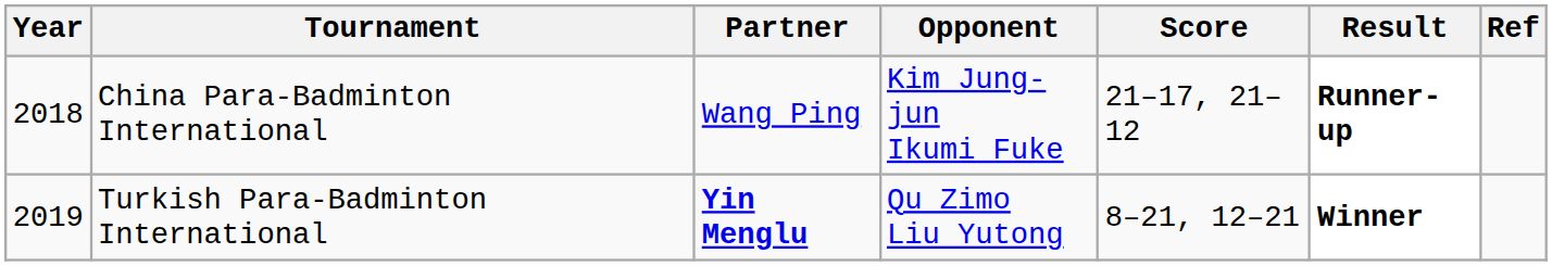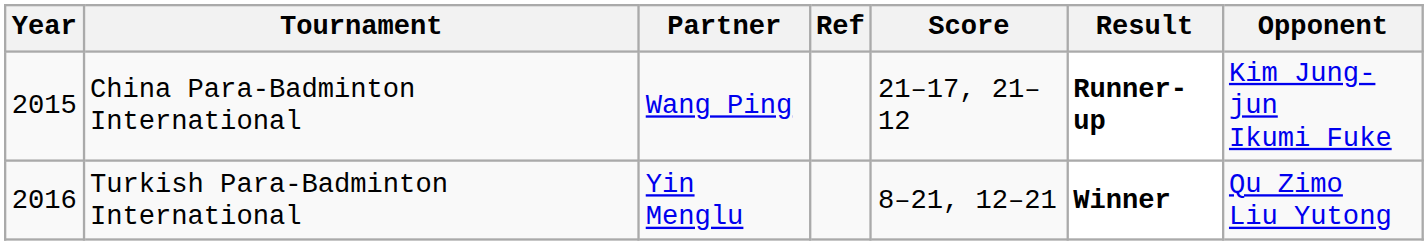 <table class="sortable wikitable" style="font-size: 90%;">
 <tr>
 <th>Year</th>
 <th>Tournament</th>
 <th>Partner</th>
-<th>Opponent</th>
+<th>Ref</th>
 <th>Score</th>
 <th>Result</th>
-<th>Ref</th>
+<th>Opponent</th>
 </tr>
 <tr>
-<td align="center">2018</td>
+<td align="center">2015</td>
 <td align="left">China Para-Badminton International</td>
 <td> <a href='#'>Wang Ping</a></td>
-<td align="left"> <a href='#'>Kim Jung-jun</a><br> <a href='#'>Ikumi Fuke</a></td>
+<td></td>
 <td align="left">21–17, 21–12</td>
 <td style="text-align:left; background:white"> <strong>Runner-up</strong></td>
-<td></td>
+<td align="left"> <a href='#'>Kim Jung-jun</a><br> <a href='#'>Ikumi Fuke</a></td>
 </tr>
 <tr>
-<td align="center">2019</td>
+<td align="center">2016</td>
 <td align="left">Turkish Para-Badminton International</td>
-<td><strong> <a href='#'>Yin Menglu</a></strong></td>
-<td align="left"> <a href='#'>Qu Zimo</a><br> <a href='#'>Liu Yutong</a></td>
+<td> <a href='#'>Yin Menglu</a></td>
+<td></td>
 <td align="left">8–21, 12–21</td>
 <td style="text-align:left; background:white"> <strong>Winner</strong></td>
-<td></td>
+<td align="left"> <a href='#'>Qu Zimo</a><br> <a href='#'>Liu Yutong</a></td>
 </tr>
 </table>
